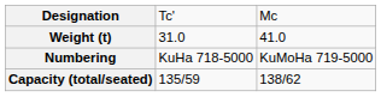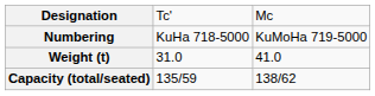 <table class="wikitable">
 <tr>
 <th>Designation</th>
 <td>Tc'</td>
 <td>Mc</td>
 </tr>
 <tr>
+<th>Numbering</th>
+<td>KuHa 718-5000</td>
+<td>KuMoHa 719-5000</td>
+</tr>
+<tr>
 <th>Weight (t)</th>
 <td>31.0</td>
 <td>41.0</td>
-</tr>
-<tr>
-<th>Numbering</th>
-<td>KuHa 718-5000</td>
-<td>KuMoHa 719-5000</td>
 </tr>
 <tr>
 <th>Capacity (total/seated)</th>
 <td>135/59</td>
 <td>138/62</td>
 </tr>
 </table>
